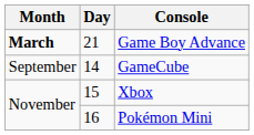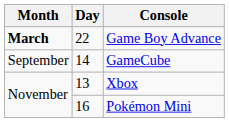 <table class="wikitable">
 <tr>
 <th>Month</th>
 <th>Day</th>
 <th>Console</th>
 </tr>
 <tr>
 <td><strong>March</strong></td>
-<td>21</td>
+<td>22</td>
 <td><a href='#'>Game Boy Advance</a></td>
 </tr>
 <tr>
 <td>September</td>
 <td>14</td>
 <td><a href='#'>GameCube</a></td>
 </tr>
 <tr>
 <td rowspan="2">November</td>
-<td>15</td>
+<td>13</td>
 <td><a href='#'>Xbox</a></td>
 </tr>
 <tr>
 <td>16</td>
 <td><a href='#'>Pokémon Mini</a></td>
 </tr>
 </table>
